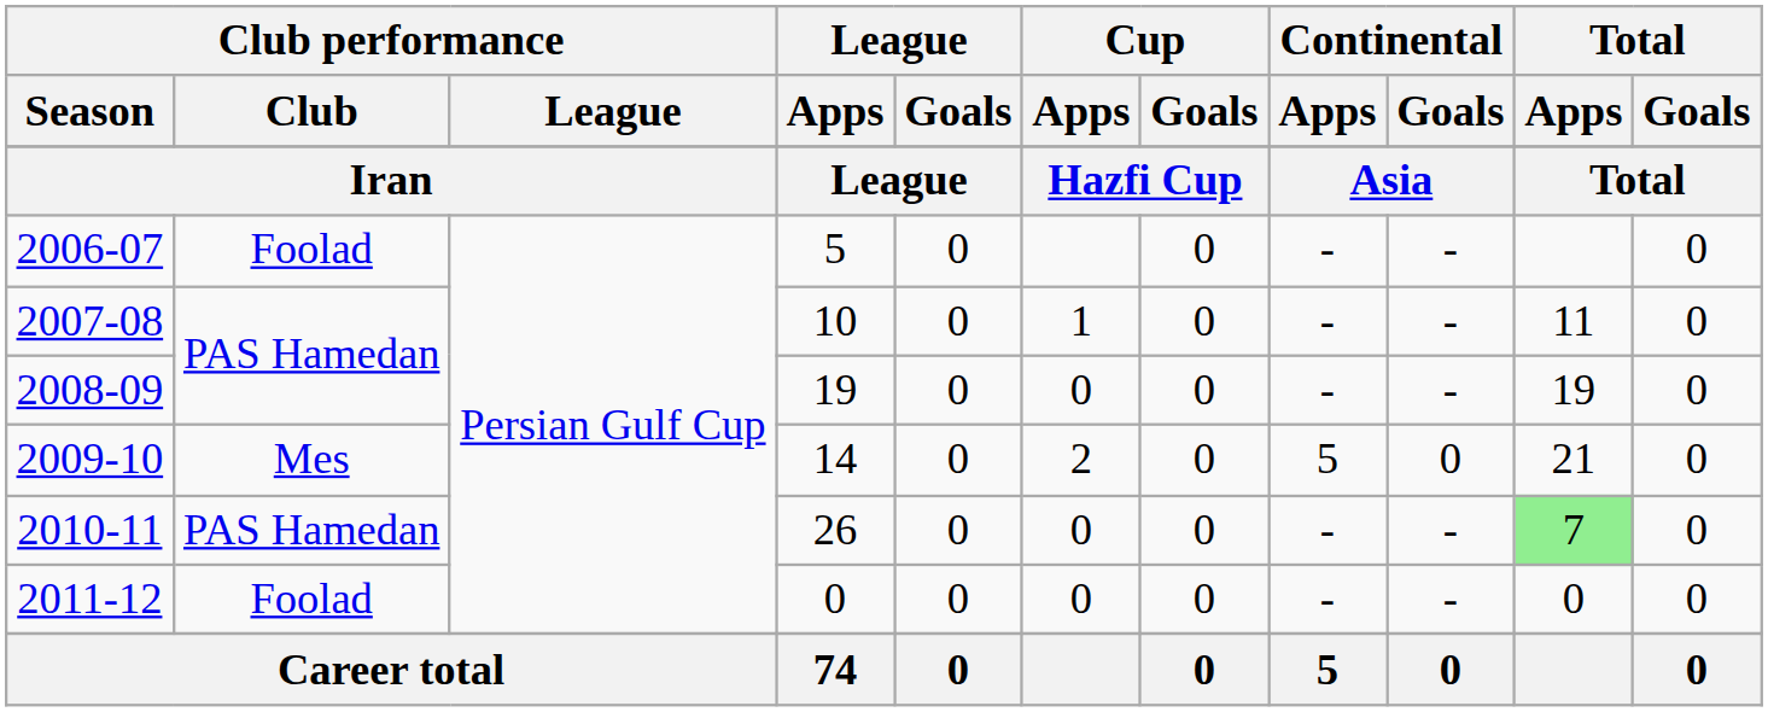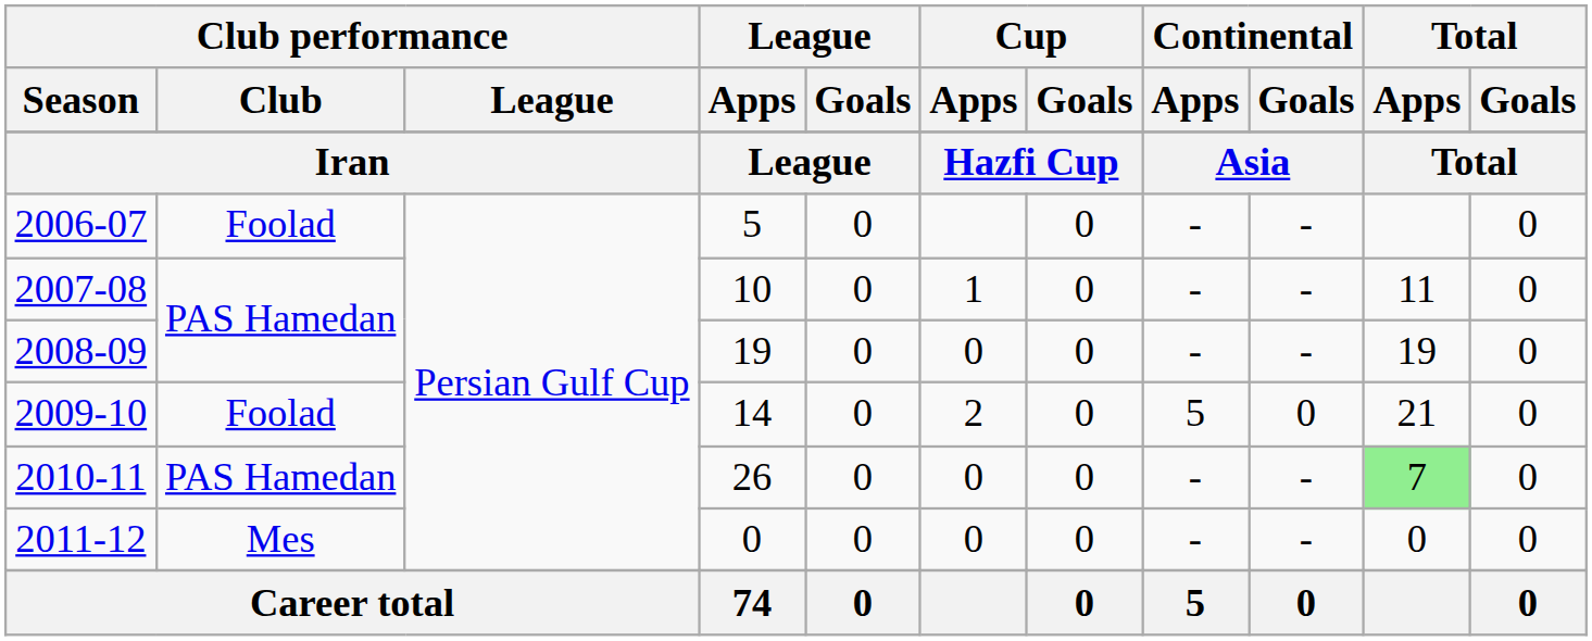 <table class="wikitable" style="text-align:center">
 <tr>
 <th colspan=3>Club performance</th>
 <th colspan=2>League</th>
 <th colspan=2>Cup</th>
 <th colspan=2>Continental</th>
 <th colspan=2>Total</th>
 </tr>
 <tr>
 <th>Season</th>
 <th>Club</th>
 <th>League</th>
 <th>Apps</th>
 <th>Goals</th>
 <th>Apps</th>
 <th>Goals</th>
 <th>Apps</th>
 <th>Goals</th>
 <th>Apps</th>
 <th>Goals</th>
 </tr>
 <tr>
 </tr>
 <tr>
 <th colspan=3>Iran</th>
 <th colspan=2>League</th>
 <th colspan=2><a href='#'>Hazfi Cup</a></th>
 <th colspan=2><a href='#'>Asia</a></th>
 <th colspan=2>Total</th>
 </tr>
 <tr>
 <td><a href='#'>2006-07</a></td>
 <td rowspan="1"><a href='#'>Foolad</a></td>
 <td rowspan="6"><a href='#'>Persian Gulf Cup</a></td>
 <td>5</td>
 <td>0</td>
 <td></td>
 <td>0</td>
 <td>-</td>
 <td>-</td>
 <td></td>
 <td>0</td>
 </tr>
 <tr>
 <td><a href='#'>2007-08</a></td>
 <td rowspan="2"><a href='#'>PAS Hamedan</a></td>
 <td>10</td>
 <td>0</td>
 <td>1</td>
 <td>0</td>
 <td>-</td>
 <td>-</td>
 <td>11</td>
 <td>0</td>
 </tr>
 <tr>
 <td><a href='#'>2008-09</a></td>
 <td>19</td>
 <td>0</td>
 <td>0</td>
 <td>0</td>
 <td>-</td>
 <td>-</td>
 <td>19</td>
 <td>0</td>
 </tr>
 <tr>
 <td><a href='#'>2009-10</a></td>
-<td><a href='#'>Mes</a></td>
+<td rowspan="1"><a href='#'>Foolad</a></td>
 <td>14</td>
 <td>0</td>
 <td>2</td>
 <td>0</td>
 <td>5</td>
 <td>0</td>
 <td>21</td>
 <td>0</td>
 </tr>
 <tr>
 <td><a href='#'>2010-11</a></td>
 <td rowspan="1"><a href='#'>PAS Hamedan</a></td>
 <td>26</td>
 <td>0</td>
 <td>0</td>
 <td>0</td>
 <td>-</td>
 <td>-</td>
 <td style="background: lightgreen;">7</td>
 <td>0</td>
 </tr>
 <tr>
 <td><a href='#'>2011-12</a></td>
-<td rowspan="1"><a href='#'>Foolad</a></td>
+<td><a href='#'>Mes</a></td>
 <td>0</td>
 <td>0</td>
 <td>0</td>
 <td>0</td>
 <td>-</td>
 <td>-</td>
 <td>0</td>
 <td>0</td>
 </tr>
 <tr>
 </tr>
 <tr>
 <th colspan=3>Career total</th>
 <th>74</th>
 <th>0</th>
 <th></th>
 <th>0</th>
 <th>5</th>
 <th>0</th>
 <th></th>
 <th>0</th>
 </tr>
 </table>
